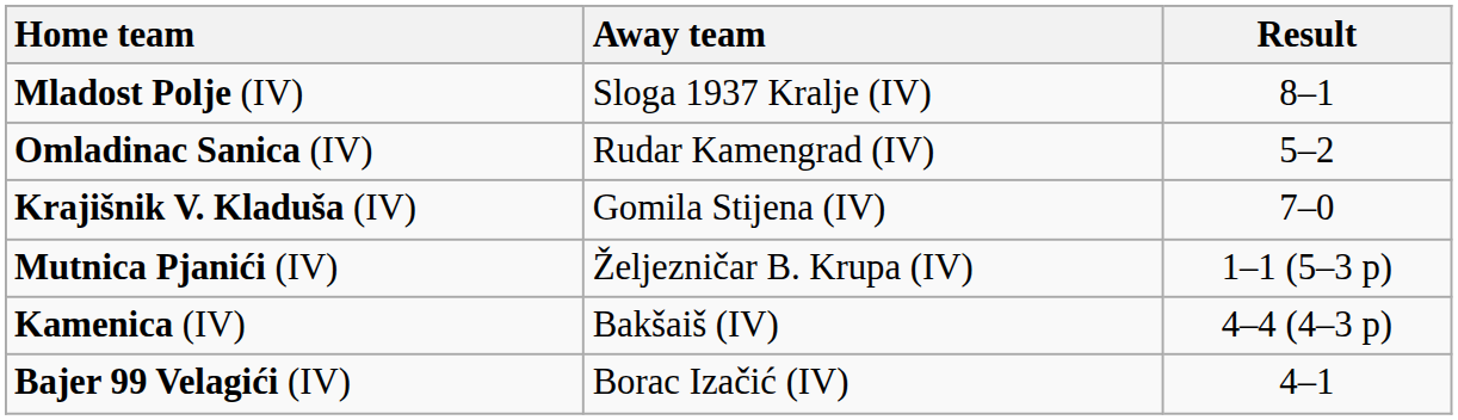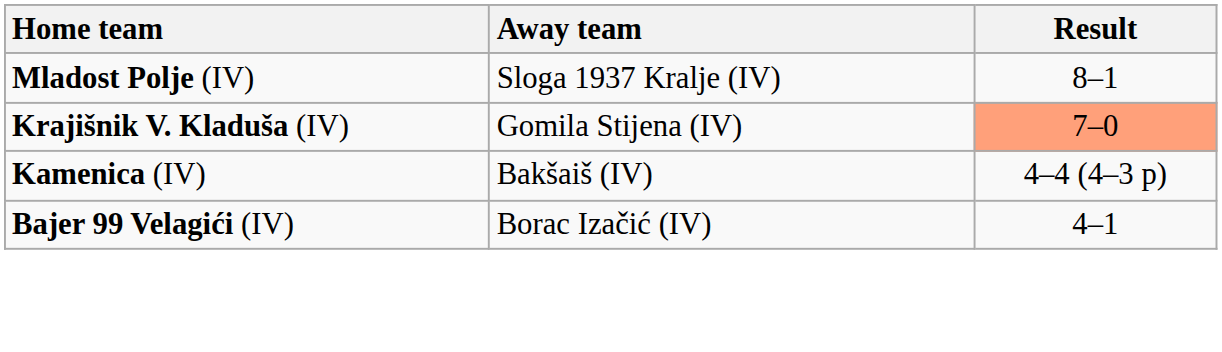 <table class="wikitable" style="width:50%">
 <tr>
 <th style="width:40%; text-align:left">Home team</th>
 <th style="width:40%; text-align:left">Away team</th>
 <th>Result</th>
 </tr>
 <tr>
 <td><strong>Mladost Polje</strong> (IV)</td>
 <td>Sloga 1937 Kralje (IV)</td>
 <td style="text-align:center">8–1</td>
 </tr>
 <tr>
-<td><strong>Omladinac Sanica</strong> (IV)</td>
-<td>Rudar Kamengrad (IV)</td>
-<td style="text-align:center">5–2</td>
-</tr>
-<tr>
 <td><strong>Krajišnik V. Kladuša</strong> (IV)</td>
 <td>Gomila Stijena (IV)</td>
-<td style="text-align:center">7–0</td>
-</tr>
-<tr>
-<td><strong>Mutnica Pjanići</strong> (IV)</td>
-<td>Željezničar B. Krupa (IV)</td>
-<td style="text-align:center">1–1 (5–3 p)</td>
+<td style="background: lightsalmon; text-align:center">7–0</td>
 </tr>
 <tr>
 <td><strong>Kamenica</strong> (IV)</td>
 <td>Bakšaiš (IV)</td>
 <td style="text-align:center">4–4 (4–3 p)</td>
 </tr>
 <tr>
 <td><strong>Bajer 99 Velagići</strong> (IV)</td>
 <td>Borac Izačić (IV)</td>
 <td style="text-align:center">4–1</td>
 </tr>
 </table>
